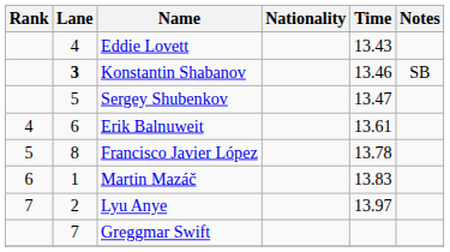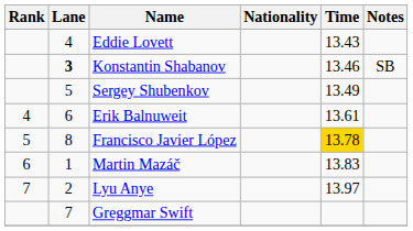 <table class="wikitable sortable" style="text-align:center">
 <tr>
 <th>Rank</th>
 <th>Lane</th>
 <th>Name</th>
 <th>Nationality</th>
 <th>Time</th>
 <th>Notes</th>
 </tr>
 <tr>
 <td></td>
 <td>4</td>
 <td align=left><a href='#'>Eddie Lovett</a></td>
 <td align=left></td>
 <td>13.43</td>
 <td></td>
 </tr>
 <tr>
 <td></td>
 <td><strong>3</strong></td>
 <td align=left><a href='#'>Konstantin Shabanov</a></td>
 <td align=left></td>
 <td>13.46</td>
 <td>SB</td>
 </tr>
 <tr>
 <td></td>
 <td>5</td>
 <td align=left><a href='#'>Sergey Shubenkov</a></td>
 <td align=left></td>
-<td>13.47</td>
+<td>13.49</td>
 <td></td>
 </tr>
 <tr>
 <td>4</td>
 <td>6</td>
 <td align=left><a href='#'>Erik Balnuweit</a></td>
 <td align=left></td>
 <td>13.61</td>
 <td></td>
 </tr>
 <tr>
 <td>5</td>
 <td>8</td>
 <td align=left><a href='#'>Francisco Javier López</a></td>
 <td align=left></td>
-<td>13.78</td>
+<td style="background: gold;">13.78</td>
 <td></td>
 </tr>
 <tr>
 <td>6</td>
 <td>1</td>
 <td align=left><a href='#'>Martin Mazáč</a></td>
 <td align=left></td>
 <td>13.83</td>
 <td></td>
 </tr>
 <tr>
 <td>7</td>
 <td>2</td>
 <td align=left><a href='#'>Lyu Anye</a></td>
 <td align=left></td>
 <td>13.97</td>
 <td></td>
 </tr>
 <tr>
 <td></td>
 <td>7</td>
 <td align=left><a href='#'>Greggmar Swift</a></td>
 <td align=left></td>
 <td></td>
 <td></td>
 </tr>
 <tr>
 </tr>
 </table>
